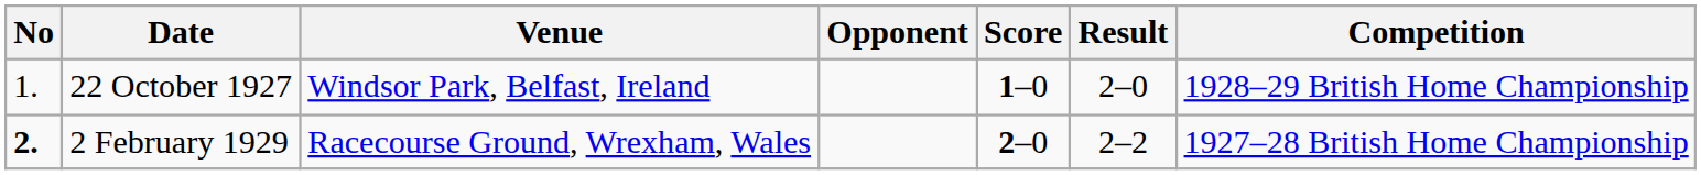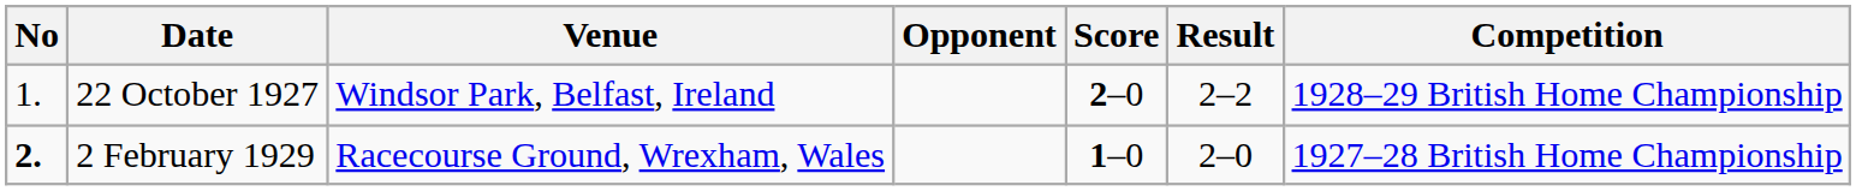 <table class="wikitable" style="font-size:85%;">
 <tr>
 <th>No</th>
 <th>Date</th>
 <th>Venue</th>
 <th>Opponent</th>
 <th>Score</th>
 <th>Result</th>
 <th>Competition</th>
 </tr>
 <tr>
 <td>1.</td>
 <td>22 October 1927</td>
 <td><a href='#'>Windsor Park</a>, <a href='#'>Belfast</a>, <a href='#'>Ireland</a></td>
 <td></td>
-<td align=center><strong>1</strong>–0</td>
-<td align=center>2–0</td>
+<td align=center><strong>2</strong>–0</td>
+<td align=center>2–2</td>
 <td><a href='#'>1928–29 British Home Championship</a></td>
 </tr>
 <tr>
 <td><strong>2.</strong></td>
 <td>2 February 1929</td>
 <td><a href='#'>Racecourse Ground</a>, <a href='#'>Wrexham</a>, <a href='#'>Wales</a></td>
 <td></td>
-<td align=center><strong>2</strong>–0</td>
-<td align=center>2–2</td>
+<td align=center><strong>1</strong>–0</td>
+<td align=center>2–0</td>
 <td><a href='#'>1927–28 British Home Championship</a></td>
 </tr>
 </table>
